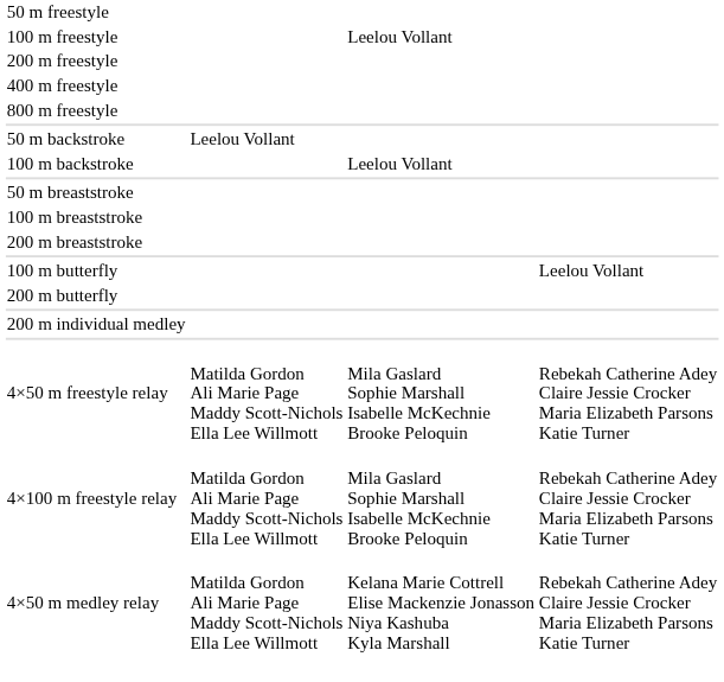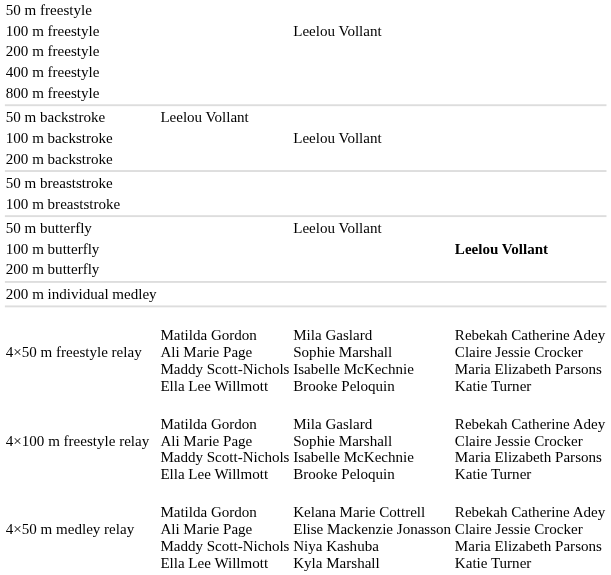 <table>
 <tr>
 <td>50 m freestyle</td>
 <td></td>
 <td></td>
 <td></td>
 </tr>
 <tr>
 <td>100 m freestyle</td>
 <td></td>
 <td>Leelou Vollant<br></td>
 <td></td>
 </tr>
 <tr>
 <td>200 m freestyle</td>
 <td></td>
 <td></td>
 <td></td>
 </tr>
 <tr>
 <td>400 m freestyle</td>
 <td></td>
 <td></td>
 <td></td>
 </tr>
 <tr>
 <td>800 m freestyle</td>
 <td></td>
 <td></td>
 <td></td>
 </tr>
 <tr bgcolor=#dddddd>
 <td colspan=4></td>
 </tr>
 <tr>
 <td>50 m backstroke</td>
 <td>Leelou Vollant<br></td>
 <td></td>
 <td></td>
 </tr>
 <tr>
 <td>100 m backstroke</td>
 <td></td>
 <td>Leelou Vollant<br></td>
 <td></td>
 </tr>
+<tr>
+<td>200 m backstroke</td>
+<td></td>
+<td></td>
+<td></td>
+</tr>
 <tr bgcolor=#dddddd>
 <td colspan=4></td>
 </tr>
 <tr>
 <td>50 m breaststroke</td>
 <td></td>
 <td></td>
 <td></td>
 </tr>
 <tr>
 <td>100 m breaststroke</td>
 <td></td>
 <td></td>
 <td></td>
 </tr>
-<tr>
-<td>200 m breaststroke</td>
-<td></td>
-<td></td>
-<td></td>
-</tr>
 <tr bgcolor=#dddddd>
 <td colspan=4></td>
+</tr>
+<tr>
+<td>50 m butterfly</td>
+<td></td>
+<td>Leelou Vollant<br></td>
+<td></td>
 </tr>
 <tr>
 <td>100 m butterfly</td>
 <td></td>
 <td></td>
-<td>Leelou Vollant<br></td>
+<td><strong>Leelou Vollant<br></strong></td>
 </tr>
 <tr>
 <td>200 m butterfly</td>
 <td></td>
 <td></td>
 <td></td>
 </tr>
 <tr bgcolor=#dddddd>
 <td colspan=4></td>
 </tr>
 <tr>
 <td>200 m individual medley</td>
 <td></td>
 <td></td>
 <td></td>
 </tr>
 <tr bgcolor=#dddddd>
 <td colspan=4></td>
 </tr>
 <tr>
 <td>4×50 m freestyle relay</td>
 <td><br>Matilda Gordon<br>Ali Marie Page<br>Maddy Scott-Nichols<br>Ella Lee Willmott</td>
 <td><br>Mila Gaslard<br>Sophie Marshall<br>Isabelle McKechnie<br>Brooke Peloquin</td>
 <td><br>Rebekah Catherine Adey<br>Claire Jessie Crocker<br>Maria Elizabeth Parsons<br>Katie Turner</td>
 </tr>
 <tr>
 <td>4×100 m freestyle relay</td>
 <td><br>Matilda Gordon<br>Ali Marie Page<br>Maddy Scott-Nichols<br>Ella Lee Willmott</td>
 <td><br>Mila Gaslard<br>Sophie Marshall<br>Isabelle McKechnie<br>Brooke Peloquin</td>
 <td><br>Rebekah Catherine Adey<br>Claire Jessie Crocker<br>Maria Elizabeth Parsons<br>Katie Turner</td>
 </tr>
 <tr>
 <td>4×50 m medley relay</td>
 <td><br>Matilda Gordon<br>Ali Marie Page<br>Maddy Scott-Nichols<br>Ella Lee Willmott</td>
 <td><br>Kelana Marie Cottrell<br>Elise Mackenzie Jonasson<br>Niya Kashuba<br>Kyla Marshall</td>
 <td nowrap><br>Rebekah Catherine Adey<br>Claire Jessie Crocker<br>Maria Elizabeth Parsons<br>Katie Turner</td>
 </tr>
 </table>
